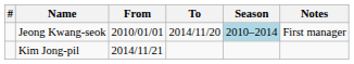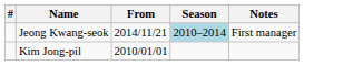 <table class="wikitable">
 <tr>
 <th>#</th>
 <th>Name</th>
 <th>From</th>
-<th>To</th>
 <th>Season</th>
 <th>Notes</th>
 </tr>
 <tr>
 <td></td>
 <td> Jeong Kwang-seok</td>
-<td>2010/01/01</td>
-<td>2014/11/20</td>
+<td>2014/11/21</td>
 <td style="background: lightblue;">2010–2014</td>
 <td>First manager</td>
 </tr>
 <tr>
 <td></td>
 <td> Kim Jong-pil</td>
-<td>2014/11/21</td>
-<td></td>
+<td>2010/01/01</td>
 <td></td>
 <td></td>
 </tr>
 </table>
